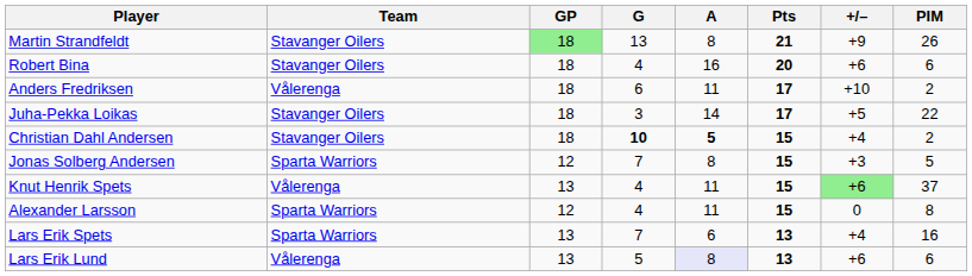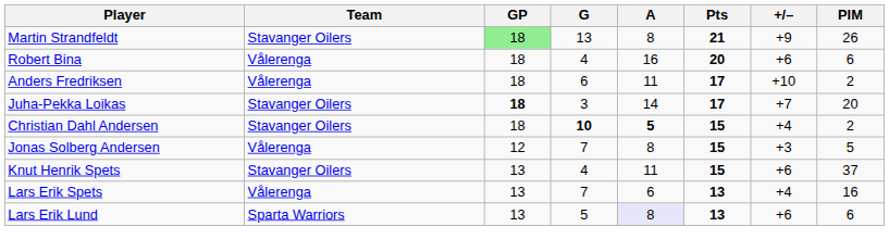 <table class="wikitable sortable" style="text-align:center">
 <tr>
 <th width="18%">Player</th>
 <th width="18%">Team</th>
 <th width="5%">GP</th>
 <th width="5%">G</th>
 <th width="5%">A</th>
 <th width="5%">Pts</th>
 <th width="5%">+/–</th>
 <th width="5%">PIM</th>
 </tr>
 <tr>
 <td align=left> <a href='#'>Martin Strandfeldt</a></td>
 <td align=left><a href='#'>Stavanger Oilers</a></td>
 <td style="background: lightgreen;">18</td>
 <td>13</td>
 <td>8</td>
 <td><strong>21</strong></td>
 <td>+9</td>
 <td>26</td>
 </tr>
 <tr>
 <td align=left> <a href='#'>Robert Bina</a></td>
-<td align=left><a href='#'>Stavanger Oilers</a></td>
+<td align=left><a href='#'>Vålerenga</a></td>
 <td>18</td>
 <td>4</td>
 <td>16</td>
 <td><strong>20</strong></td>
 <td>+6</td>
 <td>6</td>
 </tr>
 <tr>
 <td align=left> <a href='#'>Anders Fredriksen</a></td>
 <td align=left><a href='#'>Vålerenga</a></td>
 <td>18</td>
 <td>6</td>
 <td>11</td>
 <td><strong>17</strong></td>
 <td>+10</td>
 <td>2</td>
 </tr>
 <tr>
 <td align=left> <a href='#'>Juha-Pekka Loikas</a></td>
 <td align=left><a href='#'>Stavanger Oilers</a></td>
-<td>18</td>
+<td><strong>18</strong></td>
 <td>3</td>
 <td>14</td>
 <td><strong>17</strong></td>
-<td>+5</td>
-<td>22</td>
+<td>+7</td>
+<td>20</td>
 </tr>
 <tr>
 <td align=left> <a href='#'>Christian Dahl Andersen</a></td>
 <td align=left><a href='#'>Stavanger Oilers</a></td>
 <td>18</td>
 <td><strong>10</strong></td>
 <td><strong>5</strong></td>
 <td><strong>15</strong></td>
 <td>+4</td>
 <td>2</td>
 </tr>
 <tr>
 <td align=left> <a href='#'>Jonas Solberg Andersen</a></td>
-<td align=left><a href='#'>Sparta Warriors</a></td>
+<td align=left><a href='#'>Vålerenga</a></td>
 <td>12</td>
 <td>7</td>
 <td>8</td>
 <td><strong>15</strong></td>
 <td>+3</td>
 <td>5</td>
 </tr>
 <tr>
 <td align=left> <a href='#'>Knut Henrik Spets</a></td>
-<td align=left><a href='#'>Vålerenga</a></td>
+<td align=left><a href='#'>Stavanger Oilers</a></td>
 <td>13</td>
 <td>4</td>
 <td>11</td>
 <td><strong>15</strong></td>
-<td style="background: lightgreen;">+6</td>
+<td>+6</td>
 <td>37</td>
 </tr>
 <tr>
-<td align=left> <a href='#'>Alexander Larsson</a></td>
-<td align=left><a href='#'>Sparta Warriors</a></td>
-<td>12</td>
-<td>4</td>
-<td>11</td>
-<td><strong>15</strong></td>
-<td>0</td>
-<td>8</td>
-</tr>
-<tr>
 <td align=left> <a href='#'>Lars Erik Spets</a></td>
-<td align=left><a href='#'>Sparta Warriors</a></td>
+<td align=left><a href='#'>Vålerenga</a></td>
 <td>13</td>
 <td>7</td>
 <td>6</td>
 <td><strong>13</strong></td>
 <td>+4</td>
 <td>16</td>
 </tr>
 <tr>
 <td align=left> <a href='#'>Lars Erik Lund</a></td>
-<td align=left><a href='#'>Vålerenga</a></td>
+<td align=left><a href='#'>Sparta Warriors</a></td>
 <td>13</td>
 <td>5</td>
 <td style="background: lavender;">8</td>
 <td><strong>13</strong></td>
 <td>+6</td>
 <td>6</td>
 </tr>
 </table>
